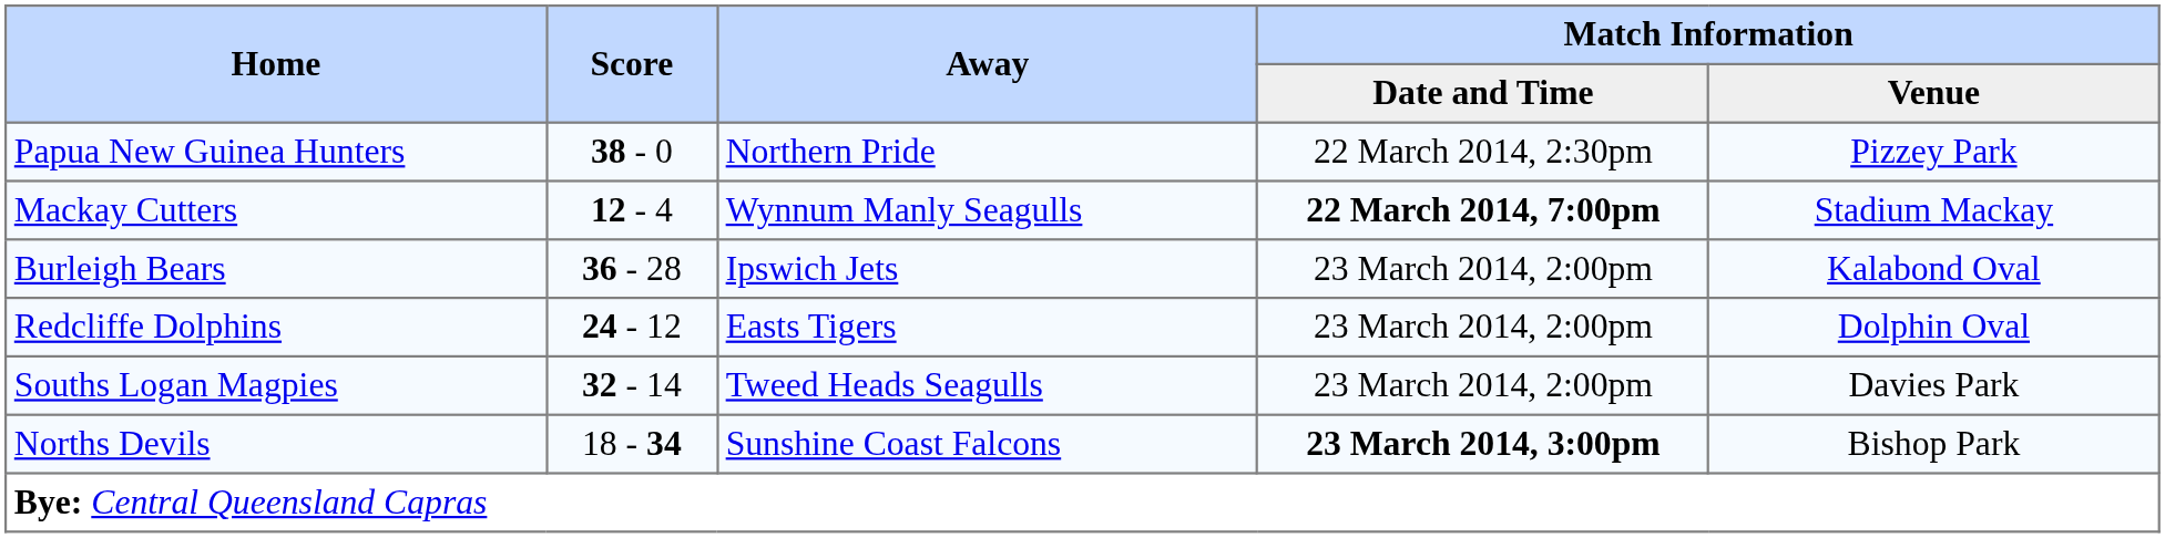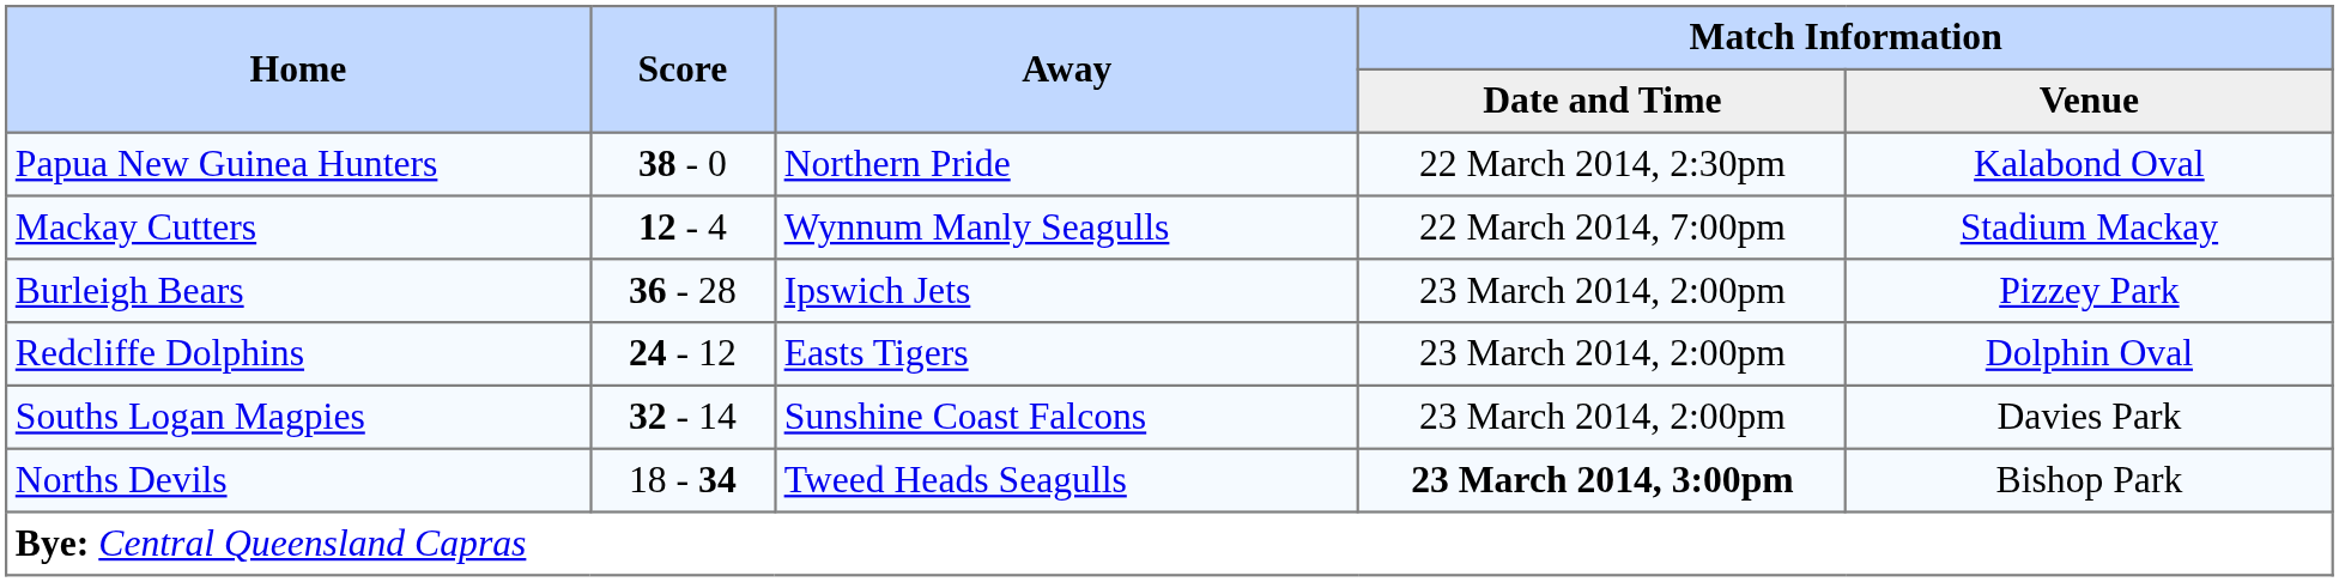 <table border=1 style="border-collapse:collapse; font-size:90%; text-align:center;" cellpadding=3 cellspacing=0>
 <tr bgcolor=#C1D8FF>
 <th rowspan=2 width=12%>Home</th>
 <th rowspan=2 width=3%>Score</th>
 <th rowspan=2 width=12%>Away</th>
 <th colspan=5>Match Information</th>
 </tr>
 <tr bgcolor=#EFEFEF>
 <th width=10%>Date and Time</th>
 <th width=10%>Venue</th>
 </tr>
 <tr bgcolor=#F5FAFF>
 <td align=left> <a href='#'>Papua New Guinea Hunters</a></td>
 <td><strong>38</strong> - 0</td>
 <td align=left> <a href='#'>Northern Pride</a></td>
 <td>22 March 2014, 2:30pm</td>
-<td><a href='#'>Pizzey Park</a></td>
+<td><a href='#'>Kalabond Oval</a></td>
 </tr>
 <tr bgcolor=#F5FAFF>
 <td align=left> <a href='#'>Mackay Cutters</a></td>
 <td><strong>12</strong> - 4</td>
 <td align=left> <a href='#'>Wynnum Manly Seagulls</a></td>
-<td><strong>22 March 2014, 7:00pm</strong></td>
+<td>22 March 2014, 7:00pm</td>
 <td><a href='#'>Stadium Mackay</a></td>
 </tr>
 <tr bgcolor=#F5FAFF>
 <td align=left> <a href='#'>Burleigh Bears</a></td>
 <td><strong>36</strong> - 28</td>
 <td align=left> <a href='#'>Ipswich Jets</a></td>
 <td>23 March 2014, 2:00pm</td>
-<td><a href='#'>Kalabond Oval</a></td>
+<td><a href='#'>Pizzey Park</a></td>
 </tr>
 <tr bgcolor=#F5FAFF>
 <td align=left> <a href='#'>Redcliffe Dolphins</a></td>
 <td><strong>24</strong> - 12</td>
 <td align=left> <a href='#'>Easts Tigers</a></td>
 <td>23 March 2014, 2:00pm</td>
 <td><a href='#'>Dolphin Oval</a></td>
 </tr>
 <tr bgcolor=#F5FAFF>
 <td align=left> <a href='#'>Souths Logan Magpies</a></td>
 <td><strong>32</strong> - 14</td>
-<td align=left> <a href='#'>Tweed Heads Seagulls</a></td>
+<td align=left> <a href='#'>Sunshine Coast Falcons</a></td>
 <td>23 March 2014, 2:00pm</td>
 <td>Davies Park</td>
 </tr>
 <tr bgcolor=#F5FAFF>
 <td align=left> <a href='#'>Norths Devils</a></td>
 <td>18 - <strong>34</strong></td>
-<td align=left> <a href='#'>Sunshine Coast Falcons</a></td>
+<td align=left> <a href='#'>Tweed Heads Seagulls</a></td>
 <td><strong>23 March 2014, 3:00pm</strong></td>
 <td>Bishop Park</td>
 </tr>
 <tr>
 <td colspan="5" style="text-align:left;"><strong>Bye:</strong> <em><a href='#'>Central Queensland Capras</a></em></td>
 </tr>
 </table>
